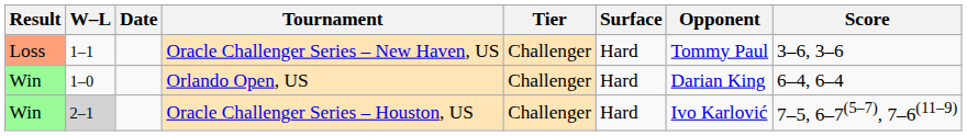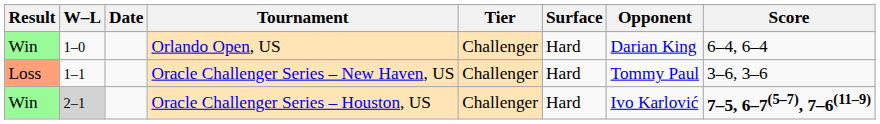 <table class="sortable wikitable">
 <tr>
 <th>Result</th>
 <th class="unsortable">W–L</th>
 <th>Date</th>
 <th>Tournament</th>
 <th>Tier</th>
 <th>Surface</th>
 <th>Opponent</th>
 <th class="unsortable">Score</th>
+</tr>
+<tr>
+<td bgcolor=98FB98>Win</td>
+<td><small>1–0</small></td>
+<td><a href='#'></a></td>
+<td style="background:moccasin;"><a href='#'>Orlando Open</a>, US</td>
+<td style="background:moccasin;">Challenger</td>
+<td>Hard</td>
+<td> <a href='#'>Darian King</a></td>
+<td>6–4, 6–4</td>
 </tr>
 <tr>
 <td bgcolor=FFA07A>Loss</td>
 <td><small>1–1</small></td>
 <td><a href='#'></a></td>
 <td style="background:moccasin;"><a href='#'>Oracle Challenger Series – New Haven</a>, US</td>
 <td style="background:moccasin;">Challenger</td>
 <td>Hard</td>
 <td> <a href='#'>Tommy Paul</a></td>
 <td>3–6, 3–6</td>
 </tr>
 <tr>
 <td bgcolor=98FB98>Win</td>
-<td><small>1–0</small></td>
-<td><a href='#'></a></td>
-<td style="background:moccasin;"><a href='#'>Orlando Open</a>, US</td>
-<td style="background:moccasin;">Challenger</td>
-<td>Hard</td>
-<td> <a href='#'>Darian King</a></td>
-<td>6–4, 6–4</td>
-</tr>
-<tr>
-<td bgcolor=98FB98>Win</td>
 <td style="background: lightgrey;"><small>2–1</small></td>
 <td><a href='#'></a></td>
 <td style="background:moccasin;"><a href='#'>Oracle Challenger Series – Houston</a>, US</td>
 <td style="background:moccasin;">Challenger</td>
 <td>Hard</td>
 <td> <a href='#'>Ivo Karlović</a></td>
-<td>7–5, 6–7<sup>(5–7)</sup>, 7–6<sup>(11–9)</sup></td>
+<td><strong>7–5, 6–7<sup>(5–7)</sup>, 7–6<sup>(11–9)</sup></strong></td>
 </tr>
 </table>
